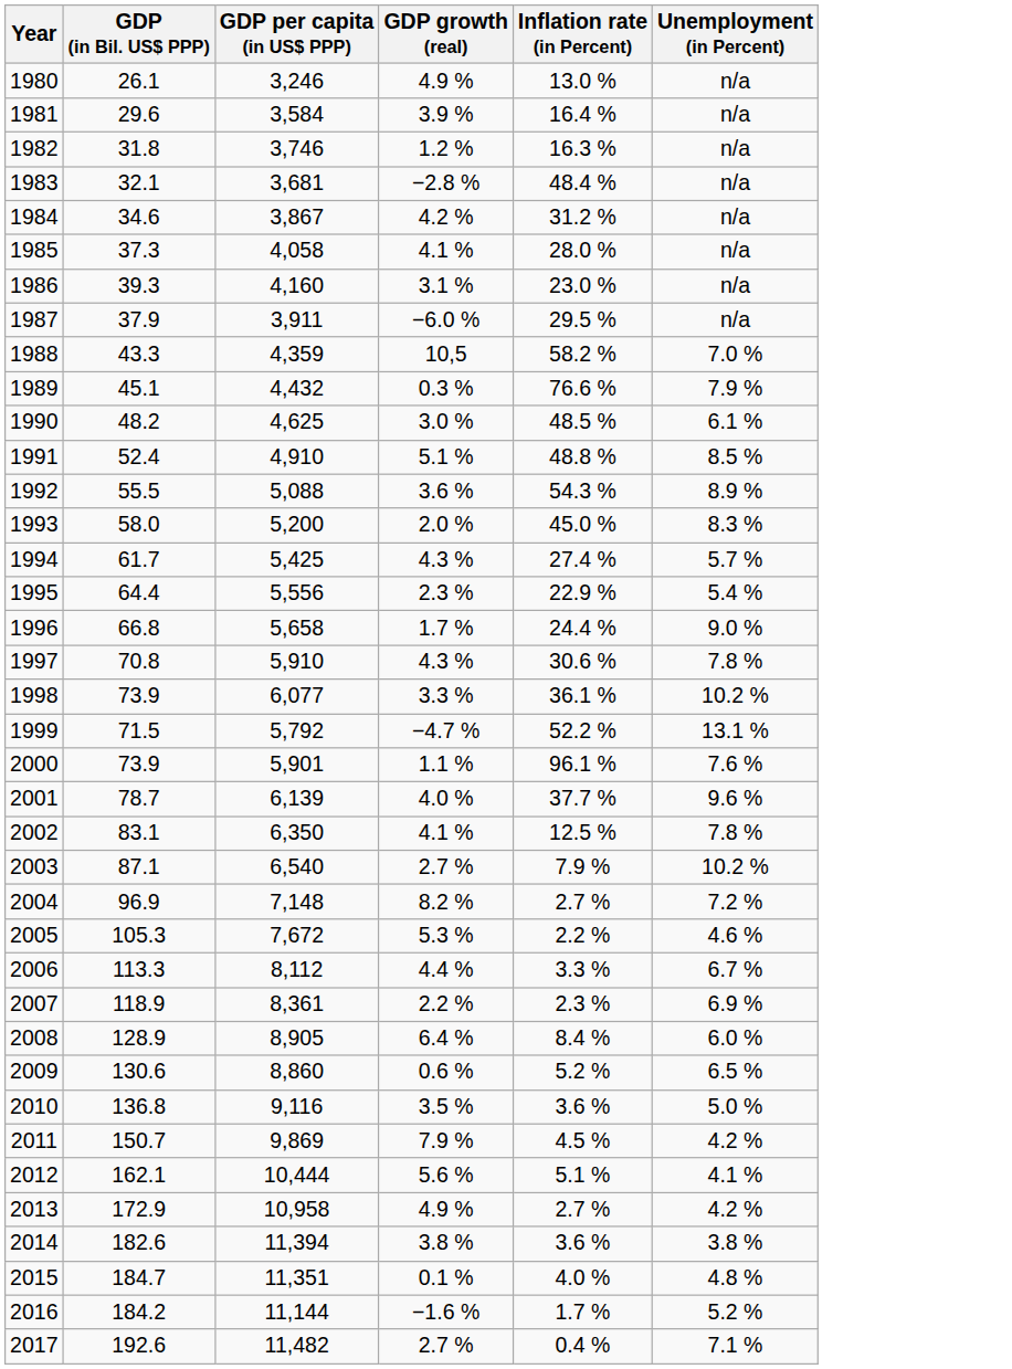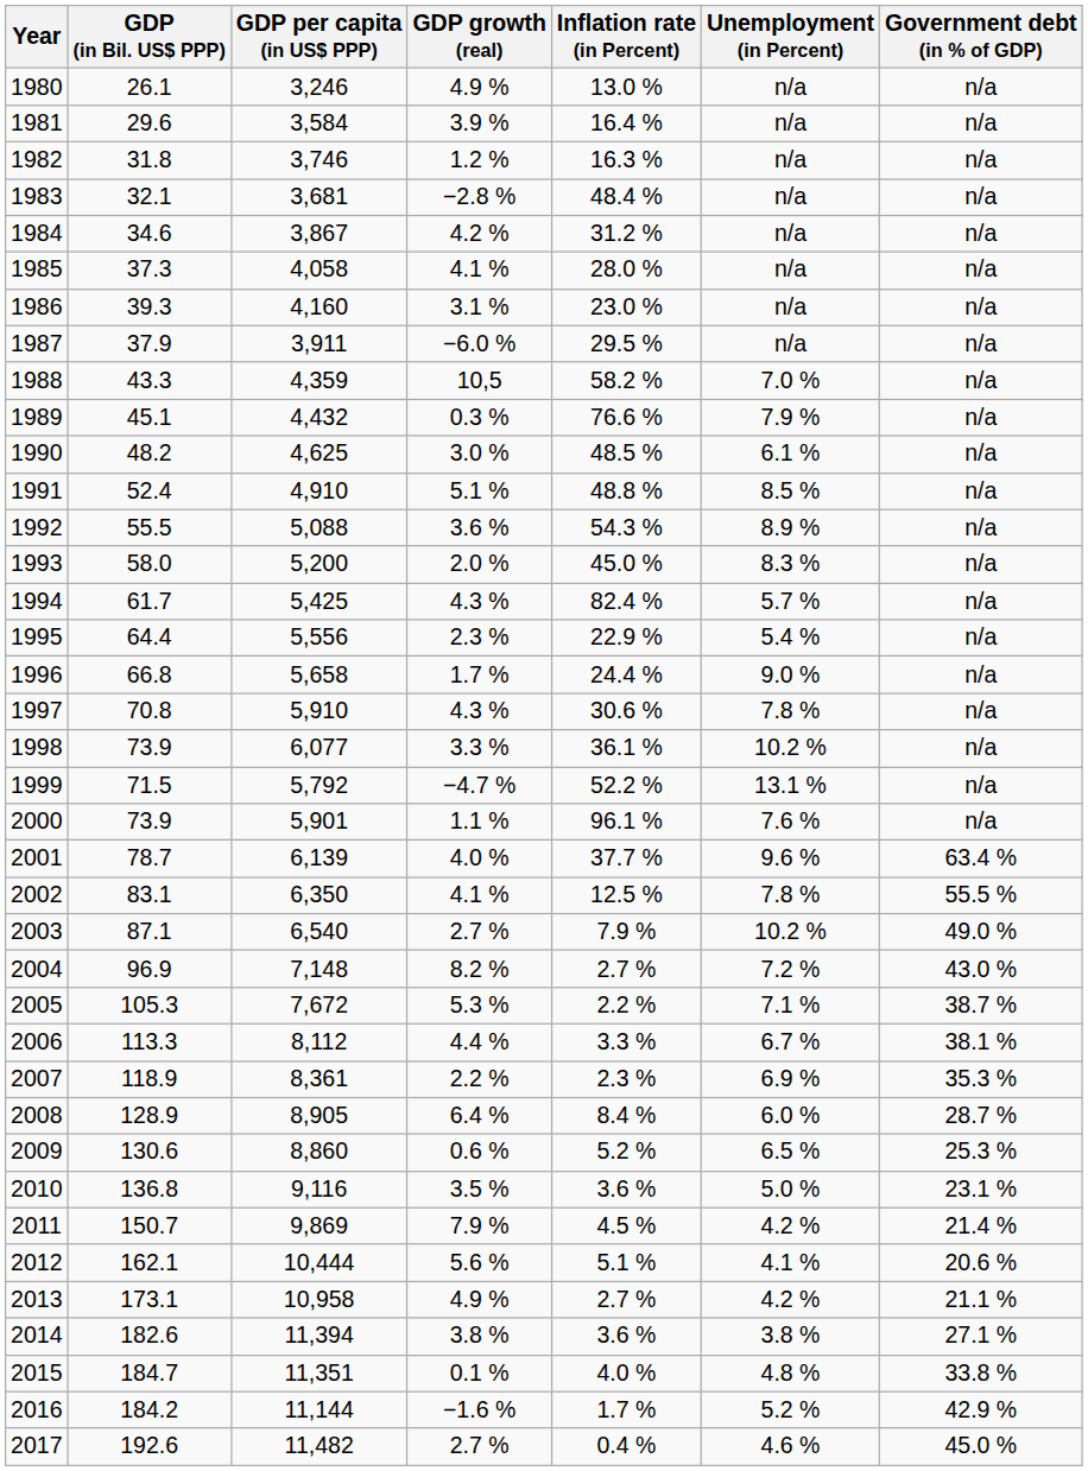 <table class="wikitable" style="text-align:center;">
 <tr>
 <th>Year</th>
 <th>GDP<br><small>(in Bil. US$ PPP)</small></th>
 <th>GDP per capita<br><small>(in US$ PPP)</small></th>
 <th>GDP growth<br><small>(real)</small></th>
 <th>Inflation rate<br><small>(in Percent)</small></th>
 <th>Unemployment <br><small>(in Percent)</small></th>
+<th>Government debt<br><small>(in % of GDP)</small></th>
 </tr>
 <tr>
 <td>1980</td>
 <td>26.1</td>
 <td>3,246</td>
 <td>4.9 %</td>
 <td>13.0 %</td>
+<td>n/a</td>
 <td>n/a</td>
 </tr>
 <tr>
 <td>1981</td>
 <td>29.6</td>
 <td>3,584</td>
 <td>3.9 %</td>
 <td>16.4 %</td>
 <td>n/a</td>
+<td>n/a</td>
 </tr>
 <tr>
 <td>1982</td>
 <td>31.8</td>
 <td>3,746</td>
 <td>1.2 %</td>
 <td>16.3 %</td>
+<td>n/a</td>
 <td>n/a</td>
 </tr>
 <tr>
 <td>1983</td>
 <td>32.1</td>
 <td>3,681</td>
 <td>−2.8 %</td>
 <td>48.4 %</td>
 <td>n/a</td>
+<td>n/a</td>
 </tr>
 <tr>
 <td>1984</td>
 <td>34.6</td>
 <td>3,867</td>
 <td>4.2 %</td>
 <td>31.2 %</td>
+<td>n/a</td>
 <td>n/a</td>
 </tr>
 <tr>
 <td>1985</td>
 <td>37.3</td>
 <td>4,058</td>
 <td>4.1 %</td>
 <td>28.0 %</td>
 <td>n/a</td>
+<td>n/a</td>
 </tr>
 <tr>
 <td>1986</td>
 <td>39.3</td>
 <td>4,160</td>
 <td>3.1 %</td>
 <td>23.0 %</td>
+<td>n/a</td>
 <td>n/a</td>
 </tr>
 <tr>
 <td>1987</td>
 <td>37.9</td>
 <td>3,911</td>
 <td>−6.0 %</td>
 <td>29.5 %</td>
 <td>n/a</td>
+<td>n/a</td>
 </tr>
 <tr>
 <td>1988</td>
 <td>43.3</td>
 <td>4,359</td>
 <td>10,5</td>
 <td>58.2 %</td>
 <td>7.0 %</td>
+<td>n/a</td>
 </tr>
 <tr>
 <td>1989</td>
 <td>45.1</td>
 <td>4,432</td>
 <td>0.3 %</td>
 <td>76.6 %</td>
 <td>7.9 %</td>
+<td>n/a</td>
 </tr>
 <tr>
 <td>1990</td>
 <td>48.2</td>
 <td>4,625</td>
 <td>3.0 %</td>
 <td>48.5 %</td>
 <td>6.1 %</td>
+<td>n/a</td>
 </tr>
 <tr>
 <td>1991</td>
 <td>52.4</td>
 <td>4,910</td>
 <td>5.1 %</td>
 <td>48.8 %</td>
 <td>8.5 %</td>
+<td>n/a</td>
 </tr>
 <tr>
 <td>1992</td>
 <td>55.5</td>
 <td>5,088</td>
 <td>3.6 %</td>
 <td>54.3 %</td>
 <td>8.9 %</td>
+<td>n/a</td>
 </tr>
 <tr>
 <td>1993</td>
 <td>58.0</td>
 <td>5,200</td>
 <td>2.0 %</td>
 <td>45.0 %</td>
 <td>8.3 %</td>
+<td>n/a</td>
 </tr>
 <tr>
 <td>1994</td>
 <td>61.7</td>
 <td>5,425</td>
 <td>4.3 %</td>
-<td>27.4 %</td>
+<td>82.4 %</td>
 <td>5.7 %</td>
+<td>n/a</td>
 </tr>
 <tr>
 <td>1995</td>
 <td>64.4</td>
 <td>5,556</td>
 <td>2.3 %</td>
 <td>22.9 %</td>
 <td>5.4 %</td>
+<td>n/a</td>
 </tr>
 <tr>
 <td>1996</td>
 <td>66.8</td>
 <td>5,658</td>
 <td>1.7 %</td>
 <td>24.4 %</td>
 <td>9.0 %</td>
+<td>n/a</td>
 </tr>
 <tr>
 <td>1997</td>
 <td>70.8</td>
 <td>5,910</td>
 <td>4.3 %</td>
 <td>30.6 %</td>
 <td>7.8 %</td>
+<td>n/a</td>
 </tr>
 <tr>
 <td>1998</td>
 <td>73.9</td>
 <td>6,077</td>
 <td>3.3 %</td>
 <td>36.1 %</td>
 <td>10.2 %</td>
+<td>n/a</td>
 </tr>
 <tr>
 <td>1999</td>
 <td>71.5</td>
 <td>5,792</td>
 <td>−4.7 %</td>
 <td>52.2 %</td>
 <td>13.1 %</td>
+<td>n/a</td>
 </tr>
 <tr>
 <td>2000</td>
 <td>73.9</td>
 <td>5,901</td>
 <td>1.1 %</td>
 <td>96.1 %</td>
 <td>7.6 %</td>
+<td>n/a</td>
 </tr>
 <tr>
 <td>2001</td>
 <td>78.7</td>
 <td>6,139</td>
 <td>4.0 %</td>
 <td>37.7 %</td>
 <td>9.6 %</td>
+<td>63.4 %</td>
 </tr>
 <tr>
 <td>2002</td>
 <td>83.1</td>
 <td>6,350</td>
 <td>4.1 %</td>
 <td>12.5 %</td>
 <td>7.8 %</td>
+<td>55.5 %</td>
 </tr>
 <tr>
 <td>2003</td>
 <td>87.1</td>
 <td>6,540</td>
 <td>2.7 %</td>
 <td>7.9 %</td>
 <td>10.2 %</td>
+<td>49.0 %</td>
 </tr>
 <tr>
 <td>2004</td>
 <td>96.9</td>
 <td>7,148</td>
 <td>8.2 %</td>
 <td>2.7 %</td>
 <td>7.2 %</td>
+<td>43.0 %</td>
 </tr>
 <tr>
 <td>2005</td>
 <td>105.3</td>
 <td>7,672</td>
 <td>5.3 %</td>
 <td>2.2 %</td>
-<td>4.6 %</td>
+<td>7.1 %</td>
+<td>38.7 %</td>
 </tr>
 <tr>
 <td>2006</td>
 <td>113.3</td>
 <td>8,112</td>
 <td>4.4 %</td>
 <td>3.3 %</td>
 <td>6.7 %</td>
+<td>38.1 %</td>
 </tr>
 <tr>
 <td>2007</td>
 <td>118.9</td>
 <td>8,361</td>
 <td>2.2 %</td>
 <td>2.3 %</td>
 <td>6.9 %</td>
+<td>35.3 %</td>
 </tr>
 <tr>
 <td>2008</td>
 <td>128.9</td>
 <td>8,905</td>
 <td>6.4 %</td>
 <td>8.4 %</td>
 <td>6.0 %</td>
+<td>28.7 %</td>
 </tr>
 <tr>
 <td>2009</td>
 <td>130.6</td>
 <td>8,860</td>
 <td>0.6 %</td>
 <td>5.2 %</td>
 <td>6.5 %</td>
+<td>25.3 %</td>
 </tr>
 <tr>
 <td>2010</td>
 <td>136.8</td>
 <td>9,116</td>
 <td>3.5 %</td>
 <td>3.6 %</td>
 <td>5.0 %</td>
+<td>23.1 %</td>
 </tr>
 <tr>
 <td>2011</td>
 <td>150.7</td>
 <td>9,869</td>
 <td>7.9 %</td>
 <td>4.5 %</td>
 <td>4.2 %</td>
+<td>21.4 %</td>
 </tr>
 <tr>
 <td>2012</td>
 <td>162.1</td>
 <td>10,444</td>
 <td>5.6 %</td>
 <td>5.1 %</td>
 <td>4.1 %</td>
+<td>20.6 %</td>
 </tr>
 <tr>
 <td>2013</td>
-<td>172.9</td>
+<td>173.1</td>
 <td>10,958</td>
 <td>4.9 %</td>
 <td>2.7 %</td>
 <td>4.2 %</td>
+<td>21.1 %</td>
 </tr>
 <tr>
 <td>2014</td>
 <td>182.6</td>
 <td>11,394</td>
 <td>3.8 %</td>
 <td>3.6 %</td>
 <td>3.8 %</td>
+<td>27.1 %</td>
 </tr>
 <tr>
 <td>2015</td>
 <td>184.7</td>
 <td>11,351</td>
 <td>0.1 %</td>
 <td>4.0 %</td>
 <td>4.8 %</td>
+<td>33.8 %</td>
 </tr>
 <tr>
 <td>2016</td>
 <td>184.2</td>
 <td>11,144</td>
 <td>−1.6 %</td>
 <td>1.7 %</td>
 <td>5.2 %</td>
+<td>42.9 %</td>
 </tr>
 <tr>
 <td>2017</td>
 <td>192.6</td>
 <td>11,482</td>
 <td>2.7 %</td>
 <td>0.4 %</td>
-<td>7.1 %</td>
+<td>4.6 %</td>
+<td>45.0 %</td>
 </tr>
 </table>
